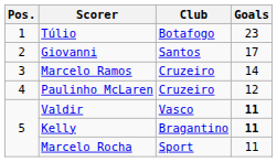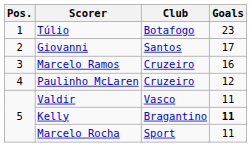 <table class="wikitable" style="text-align:center">
 <tr>
 <th>Pos.</th>
 <th>Scorer</th>
 <th>Club</th>
 <th>Goals</th>
 </tr>
 <tr>
 <td>1</td>
 <td align="left"> <a href='#'>Túlio</a></td>
 <td align="left"><a href='#'>Botafogo</a></td>
 <td>23</td>
 </tr>
 <tr>
 <td>2</td>
 <td align="left"> <a href='#'>Giovanni</a></td>
 <td align="left"><a href='#'>Santos</a></td>
 <td>17</td>
 </tr>
 <tr>
 <td>3</td>
 <td align="left"> <a href='#'>Marcelo Ramos</a></td>
 <td align="left"><a href='#'>Cruzeiro</a></td>
-<td>14</td>
+<td>16</td>
 </tr>
 <tr>
 <td>4</td>
 <td align="left"> <a href='#'>Paulinho McLaren</a></td>
 <td align="left"><a href='#'>Cruzeiro</a></td>
 <td>12</td>
 </tr>
 <tr>
 <td rowspan="3">5</td>
 <td align="left"> <a href='#'>Valdir</a></td>
 <td align="left"><a href='#'>Vasco</a></td>
-<td><strong>11</strong></td>
+<td>11</td>
 </tr>
 <tr>
 <td align="left"> <a href='#'>Kelly</a></td>
 <td align="left"><a href='#'>Bragantino</a></td>
 <td><strong>11</strong></td>
 </tr>
 <tr>
 <td align="left"> <a href='#'>Marcelo Rocha</a></td>
 <td align="left"><a href='#'>Sport</a></td>
 <td>11</td>
 </tr>
 </table>
